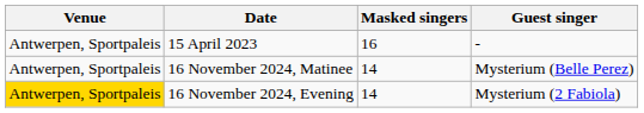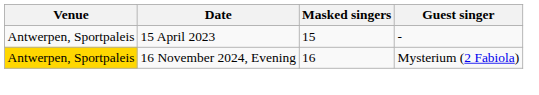 <table class="wikitable">
 <tr>
 <th>Venue</th>
 <th>Date</th>
 <th>Masked singers</th>
 <th>Guest singer</th>
 </tr>
 <tr>
 <td>Antwerpen, Sportpaleis</td>
 <td>15 April 2023</td>
-<td>16</td>
+<td>15</td>
 <td>-</td>
-</tr>
-<tr>
-<td>Antwerpen, Sportpaleis</td>
-<td>16 November 2024, Matinee</td>
-<td>14</td>
-<td>Mysterium (<a href='#'>Belle Perez</a>)</td>
 </tr>
 <tr>
 <td style="background: gold;">Antwerpen, Sportpaleis</td>
 <td>16 November 2024, Evening</td>
-<td>14</td>
+<td>16</td>
 <td>Mysterium (<a href='#'>2 Fabiola</a>)</td>
 </tr>
 </table>
